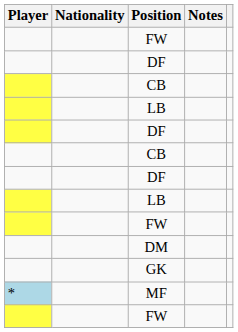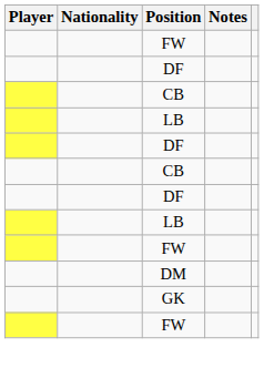 <table class="wikitable" style="text-align:center">
 <tr>
 <th rowspan="1">Player</th>
 <th rowspan="1">Nationality</th>
 <th rowspan="1">Position</th>
 <th>Notes</th>
 <th rowspan="1"></th>
 </tr>
 <tr>
 <td style="text-align:left;"></td>
 <td style="text-align:left;"></td>
 <td>FW</td>
 <td></td>
 <td></td>
 </tr>
 <tr>
 <td style="text-align:left;"></td>
 <td style="text-align:left;"></td>
 <td>DF</td>
 <td></td>
 <td></td>
 </tr>
 <tr>
 <td style="text-align:left; background:#ff4;"> </td>
 <td style="text-align:left;"></td>
 <td>CB</td>
 <td></td>
 <td></td>
 </tr>
 <tr>
 <td style="text-align:left; background:#ff4;"> </td>
 <td style="text-align:left;"></td>
 <td>LB</td>
 <td></td>
 <td></td>
 </tr>
 <tr>
 <td style="text-align:left; background:#ff4;"> </td>
 <td style="text-align:left;"></td>
 <td>DF</td>
 <td></td>
 <td></td>
 </tr>
 <tr>
 <td style="text-align:left;"></td>
 <td style="text-align:left;"></td>
 <td>CB</td>
 <td></td>
 <td></td>
 </tr>
 <tr>
 <td style="text-align:left;"></td>
 <td style="text-align:left;"></td>
 <td>DF</td>
 <td></td>
 <td></td>
 </tr>
 <tr>
 <td style="text-align:left; background:#ff4;"> </td>
 <td style="text-align:left;"></td>
 <td>LB</td>
 <td></td>
 <td></td>
 </tr>
 <tr>
 <td style="text-align:left; background:#ff4;"> </td>
 <td style="text-align:left;"></td>
 <td>FW</td>
 <td></td>
 <td></td>
 </tr>
 <tr>
 <td style="text-align:left;"></td>
 <td style="text-align:left;"></td>
 <td>DM</td>
 <td></td>
 <td></td>
 </tr>
 <tr>
 <td style="text-align:left;"></td>
 <td style="text-align:left;"></td>
 <td>GK</td>
 <td></td>
 <td></td>
 </tr>
 <tr>
-<td style="text-align:left; background:lightblue;"> *</td>
-<td style="text-align:left;"></td>
-<td>MF</td>
-<td></td>
-<td></td>
-</tr>
-<tr>
 <td style="text-align:left; background:#ff4;"> </td>
 <td style="text-align:left;"></td>
 <td>FW</td>
 <td></td>
 <td></td>
 </tr>
 </table>
